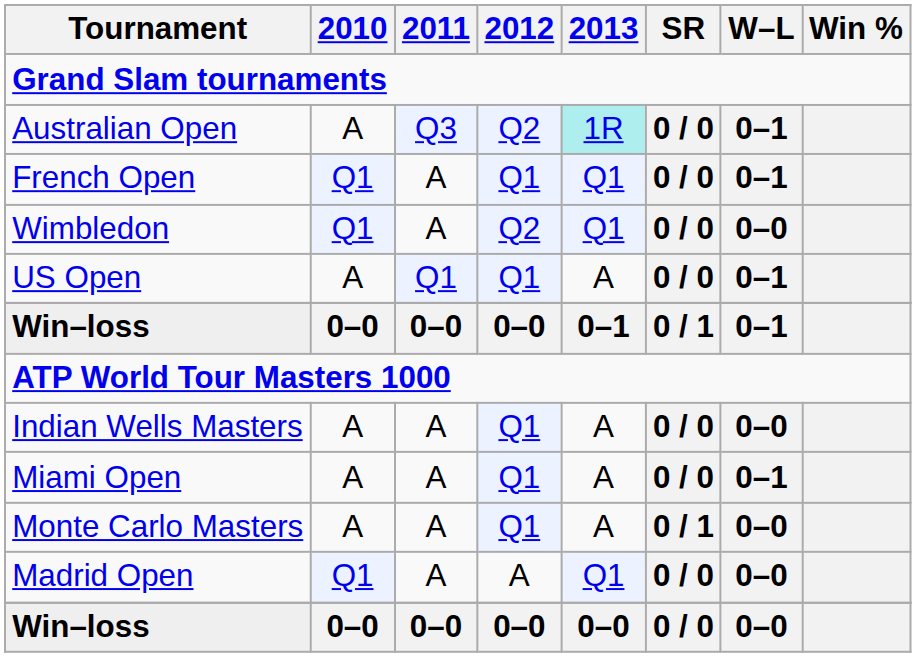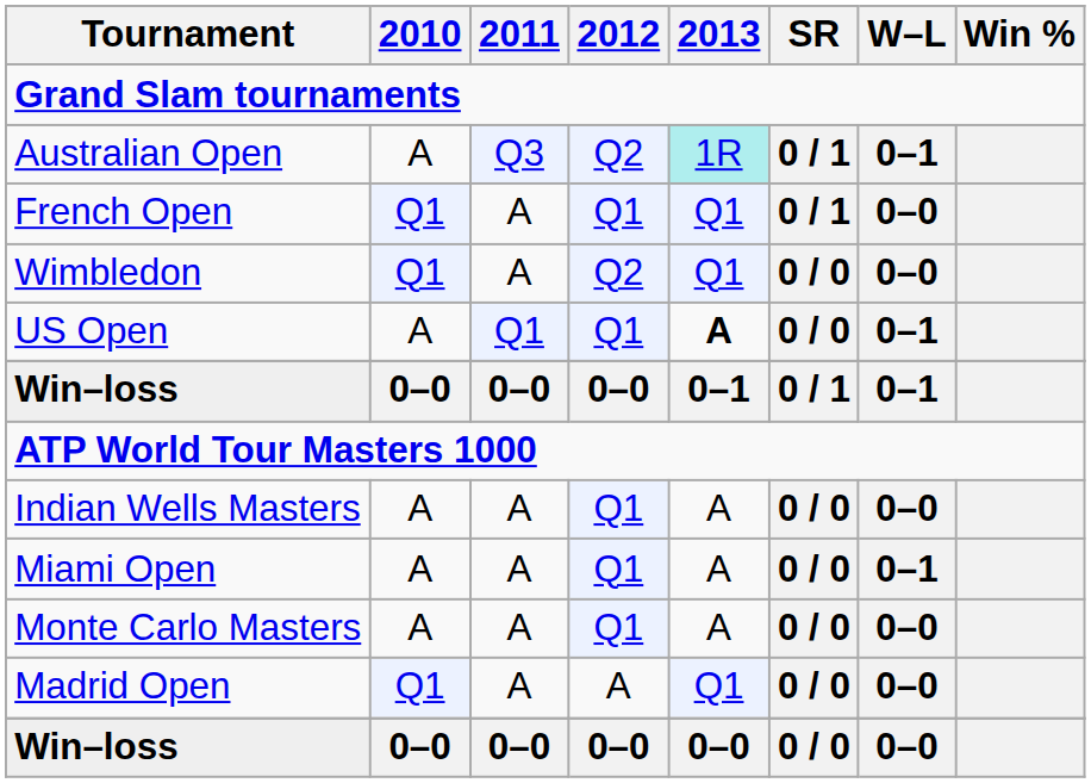 <table class=wikitable style=text-align:center>
 <tr>
 <th>Tournament</th>
 <th><a href='#'>2010</a></th>
 <th><a href='#'>2011</a></th>
 <th><a href='#'>2012</a></th>
 <th><a href='#'>2013</a></th>
 <th>SR</th>
 <th>W–L</th>
 <th>Win %</th>
 </tr>
 <tr>
 <td colspan=25 style=text-align:left><a href='#'><strong>Grand Slam tournaments</strong></a></td>
 </tr>
 <tr>
 <td align=left><a href='#'>Australian Open</a></td>
 <td>A</td>
 <td bgcolor=ecf2ff><a href='#'>Q3</a></td>
 <td bgcolor=ecf2ff><a href='#'>Q2</a></td>
 <td bgcolor=afeeee><a href='#'>1R</a></td>
-<th>0 / 0</th>
+<th>0 / 1</th>
 <th>0–1</th>
 <th></th>
 </tr>
 <tr>
 <td align=left><a href='#'>French Open</a></td>
 <td bgcolor=ecf2ff><a href='#'>Q1</a></td>
 <td>A</td>
 <td bgcolor=ecf2ff><a href='#'>Q1</a></td>
 <td bgcolor=ecf2ff><a href='#'>Q1</a></td>
-<th>0 / 0</th>
-<th>0–1</th>
+<th>0 / 1</th>
+<th>0–0</th>
 <th></th>
 </tr>
 <tr>
 <td align=left><a href='#'>Wimbledon</a></td>
 <td bgcolor=ecf2ff><a href='#'>Q1</a></td>
 <td>A</td>
 <td bgcolor=ecf2ff><a href='#'>Q2</a></td>
 <td bgcolor=ecf2ff><a href='#'>Q1</a></td>
 <th>0 / 0</th>
 <th>0–0</th>
 <th></th>
 </tr>
 <tr>
 <td align=left><a href='#'>US Open</a></td>
 <td>A</td>
 <td bgcolor=ecf2ff><a href='#'>Q1</a></td>
 <td bgcolor=ecf2ff><a href='#'>Q1</a></td>
-<td>A</td>
+<td><strong>A</strong></td>
 <th>0 / 0</th>
 <th>0–1</th>
 <th></th>
 </tr>
 <tr>
 </tr>
 <tr style=font-weight:bold;background:#efefef>
 <td style=text-align:left>Win–loss</td>
 <th>0–0</th>
 <th>0–0</th>
 <th>0–0</th>
 <th>0–1</th>
 <th>0 / 1</th>
 <th>0–1</th>
 <th></th>
 </tr>
 <tr>
 <td colspan="17" align="left"><strong><a href='#'>ATP World Tour Masters 1000</a></strong></td>
 </tr>
 <tr>
 <td align=left><a href='#'>Indian Wells Masters</a></td>
 <td>A</td>
 <td>A</td>
 <td bgcolor=ecf2ff><a href='#'>Q1</a></td>
 <td>A</td>
 <th>0 / 0</th>
 <th>0–0</th>
 <th></th>
 </tr>
 <tr>
 <td align=left><a href='#'>Miami Open</a></td>
 <td>A</td>
 <td>A</td>
 <td bgcolor=ecf2ff><a href='#'>Q1</a></td>
 <td>A</td>
 <th>0 / 0</th>
 <th>0–1</th>
 <th></th>
 </tr>
 <tr>
 <td align=left><a href='#'>Monte Carlo Masters</a></td>
 <td>A</td>
 <td>A</td>
 <td bgcolor=ecf2ff><a href='#'>Q1</a></td>
 <td>A</td>
-<th>0 / 1</th>
+<th>0 / 0</th>
 <th>0–0</th>
 <th></th>
 </tr>
 <tr>
 <td align=left><a href='#'>Madrid Open</a></td>
 <td bgcolor=ecf2ff><a href='#'>Q1</a></td>
 <td>A</td>
 <td>A</td>
 <td bgcolor=ecf2ff><a href='#'>Q1</a></td>
 <th>0 / 0</th>
 <th>0–0</th>
 <th></th>
 </tr>
 <tr>
 </tr>
 <tr style=font-weight:bold;background:#efefef>
 <td style=text-align:left>Win–loss</td>
 <th>0–0</th>
 <th>0–0</th>
 <th>0–0</th>
 <th>0–0</th>
 <th>0 / 0</th>
 <th>0–0</th>
 <th></th>
 </tr>
 </table>
